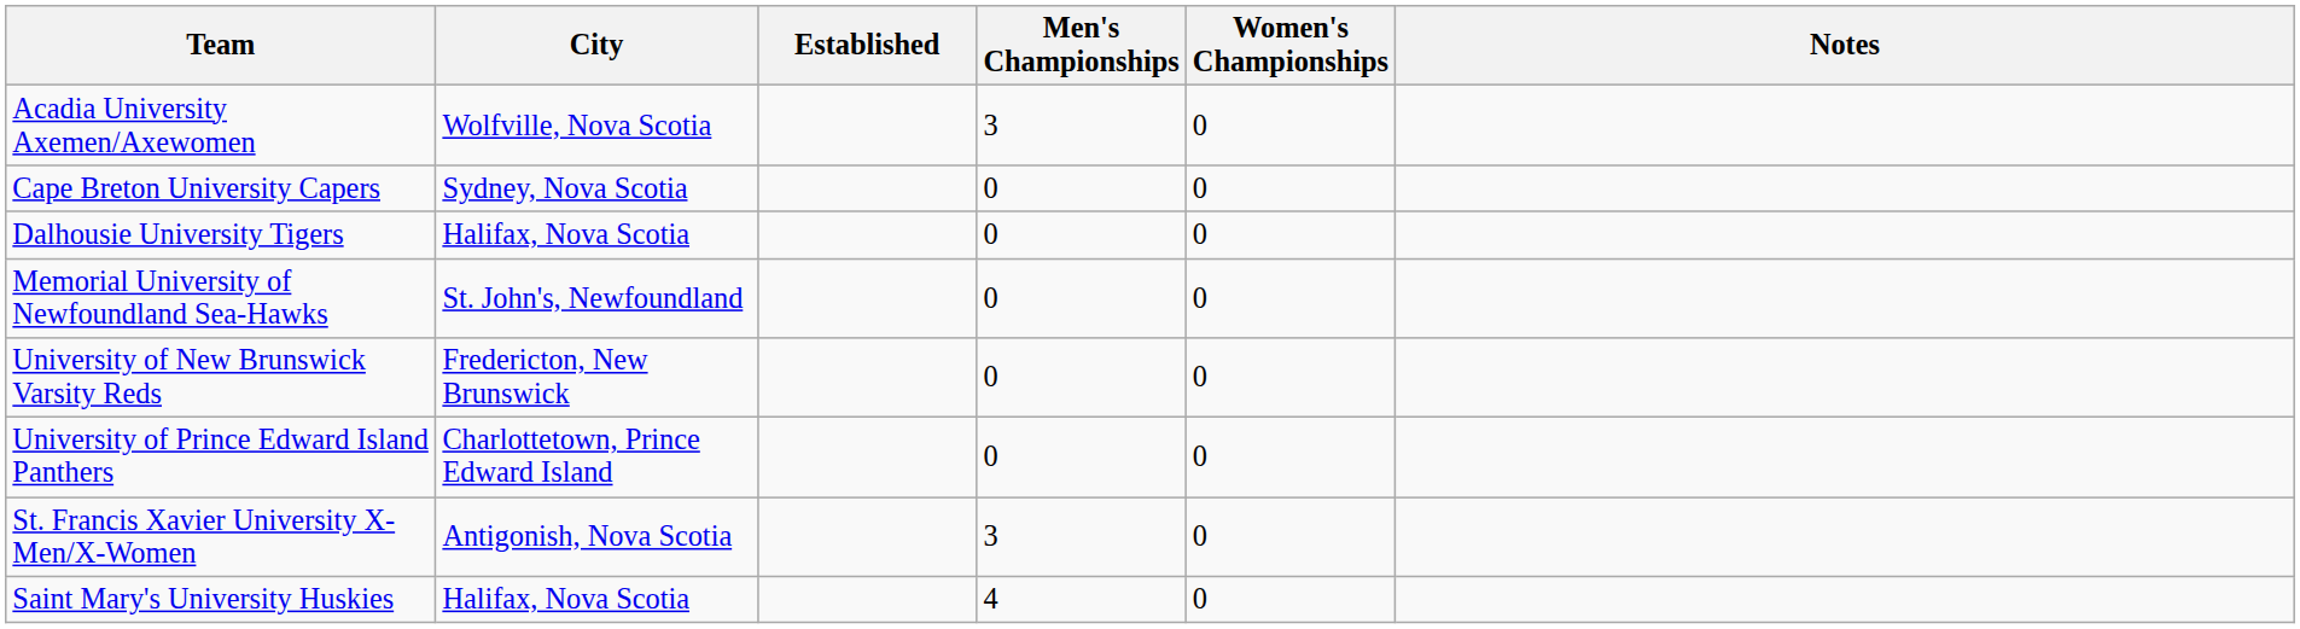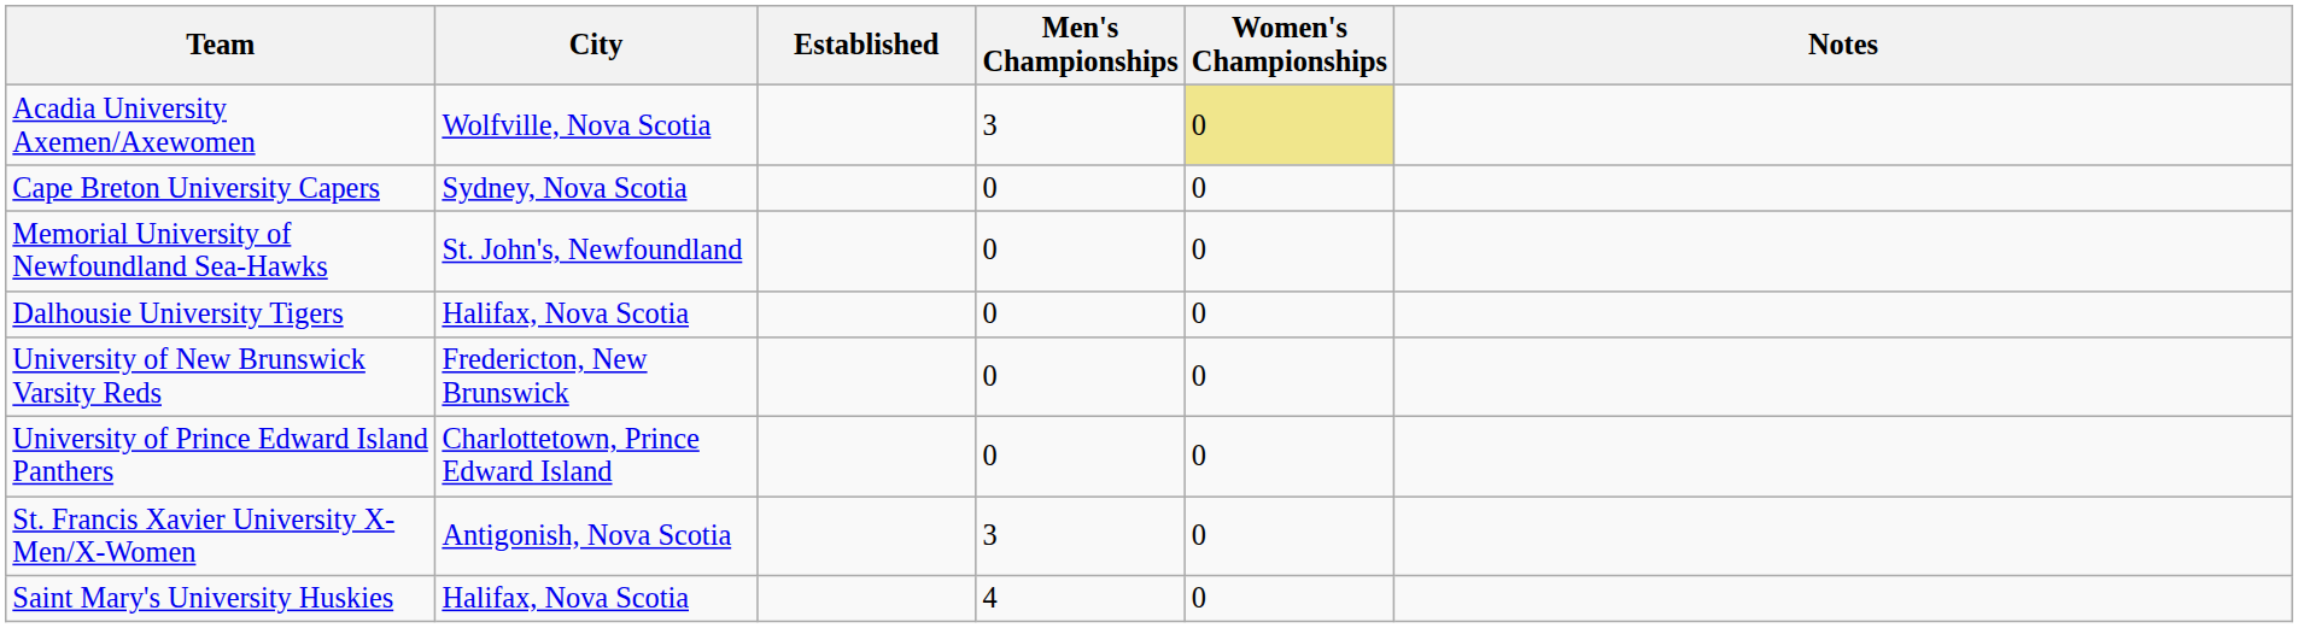 <table class="wikitable">
 <tr>
 <th bgcolor="#DDDDFF" width="20%">Team</th>
 <th bgcolor="#DDDDFF" width="15%">City</th>
 <th bgcolor="#DDDDFF" width="10%">Established</th>
 <th bgcolor="#DDDDFF" width="5%">Men's Championships</th>
 <th bgcolor="#DDDDFF" width="5%">Women's Championships</th>
 <th bgcolor="#DDDDFF" width="45%">Notes</th>
 </tr>
 <tr>
 <td><a href='#'>Acadia University Axemen/Axewomen</a></td>
 <td><a href='#'>Wolfville, Nova Scotia</a></td>
 <td></td>
 <td>3</td>
-<td>0</td>
+<td style="background: khaki;">0</td>
 <td></td>
 </tr>
 <tr>
 <td><a href='#'>Cape Breton University Capers</a></td>
 <td><a href='#'>Sydney, Nova Scotia</a></td>
 <td></td>
 <td>0</td>
 <td>0</td>
 <td></td>
 </tr>
 <tr>
-<td><a href='#'>Dalhousie University Tigers</a></td>
-<td><a href='#'>Halifax, Nova Scotia</a></td>
+<td><a href='#'>Memorial University of Newfoundland Sea-Hawks</a></td>
+<td><a href='#'>St. John's, Newfoundland</a></td>
 <td></td>
 <td>0</td>
 <td>0</td>
 <td></td>
 </tr>
 <tr>
-<td><a href='#'>Memorial University of Newfoundland Sea-Hawks</a></td>
-<td><a href='#'>St. John's, Newfoundland</a></td>
+<td><a href='#'>Dalhousie University Tigers</a></td>
+<td><a href='#'>Halifax, Nova Scotia</a></td>
 <td></td>
 <td>0</td>
 <td>0</td>
 <td></td>
 </tr>
 <tr>
 <td><a href='#'>University of New Brunswick Varsity Reds</a></td>
 <td><a href='#'>Fredericton, New Brunswick</a></td>
 <td></td>
 <td>0</td>
 <td>0</td>
 <td></td>
 </tr>
 <tr>
 <td><a href='#'>University of Prince Edward Island Panthers</a></td>
 <td><a href='#'>Charlottetown, Prince Edward Island</a></td>
 <td></td>
 <td>0</td>
 <td>0</td>
 <td></td>
 </tr>
 <tr>
 <td><a href='#'>St. Francis Xavier University X-Men/X-Women</a></td>
 <td><a href='#'>Antigonish, Nova Scotia</a></td>
 <td></td>
 <td>3</td>
 <td>0</td>
 <td></td>
 </tr>
 <tr>
 <td><a href='#'>Saint Mary's University Huskies</a></td>
 <td><a href='#'>Halifax, Nova Scotia</a></td>
 <td></td>
 <td>4</td>
 <td>0</td>
 <td></td>
 </tr>
 </table>
